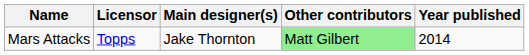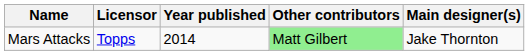 <table class="wikitable">
 <tr>
 <th>Name</th>
 <th>Licensor</th>
+<th>Year published</th>
+<th>Other contributors</th>
 <th>Main designer(s)</th>
-<th>Other contributors</th>
-<th>Year published</th>
 </tr>
 <tr>
 <td>Mars Attacks</td>
 <td><a href='#'>Topps</a></td>
+<td>2014</td>
+<td style="background: lightgreen;">Matt Gilbert</td>
 <td>Jake Thornton</td>
-<td style="background: lightgreen;">Matt Gilbert</td>
-<td>2014</td>
 </tr>
 </table>
